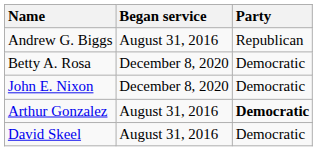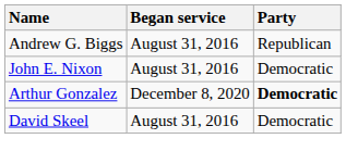 <table class="wikitable sortable mw-collapsible">
 <tr>
 <th style="text-align: left">Name</th>
 <th style="text-align: left" data-sort-type="date">Began service</th>
 <th style="text-align: left">Party</th>
 </tr>
 <tr>
 <td data-sort-value="Biggs, Andrew">Andrew G. Biggs</td>
 <td>August 31, 2016</td>
 <td>Republican</td>
 </tr>
 <tr>
-<td data-sort-value="Rosa, Betty">Betty A. Rosa</td>
-<td>December 8, 2020</td>
-<td>Democratic</td>
-</tr>
-<tr>
 <td data-sort-value="Nixon, John"><a href='#'>John E. Nixon</a></td>
-<td>December 8, 2020</td>
+<td>August 31, 2016</td>
 <td>Democratic</td>
 </tr>
 <tr>
 <td data-sort-value="González, Arthur"><a href='#'>Arthur Gonzalez</a></td>
-<td>August 31, 2016</td>
+<td>December 8, 2020</td>
 <td><strong>Democratic</strong></td>
 </tr>
 <tr>
 <td data-sort-value="Skeel, David"><a href='#'>David Skeel</a></td>
 <td>August 31, 2016</td>
 <td>Democratic</td>
 </tr>
 </table>
